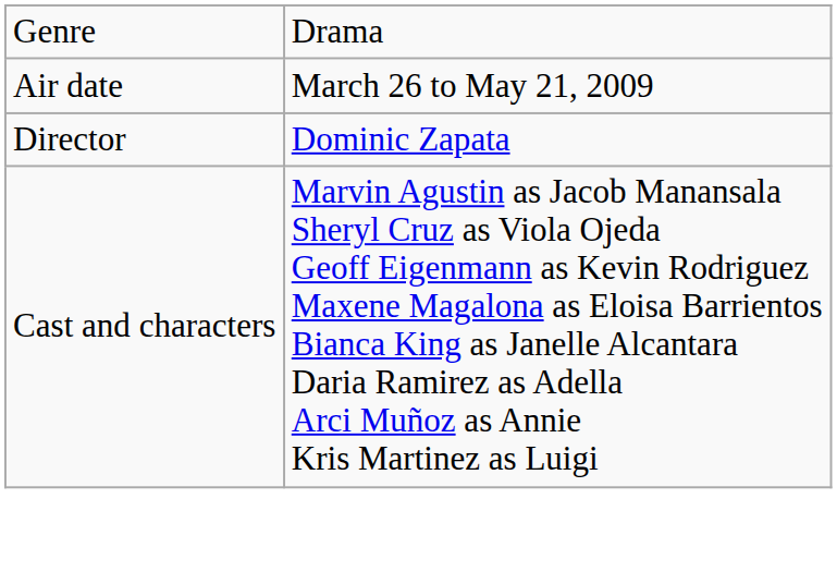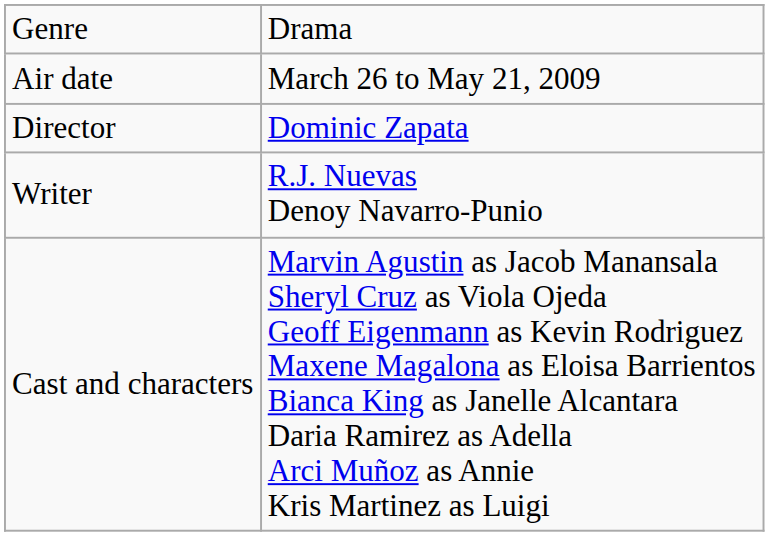 <table class="wikitable">
 <tr>
 <td>Genre</td>
 <td>Drama</td>
 </tr>
 <tr>
 <td>Air date</td>
 <td>March 26 to May 21, 2009</td>
 </tr>
 <tr>
 <td>Director</td>
 <td><a href='#'>Dominic Zapata</a></td>
 </tr>
 <tr>
+<td>Writer</td>
+<td><a href='#'>R.J. Nuevas</a><br>Denoy Navarro-Punio</td>
+</tr>
+<tr>
 <td>Cast and characters</td>
 <td><a href='#'>Marvin Agustin</a> as Jacob Manansala<br><a href='#'>Sheryl Cruz</a> as Viola Ojeda<br><a href='#'>Geoff Eigenmann</a> as Kevin Rodriguez<br><a href='#'>Maxene Magalona</a> as Eloisa Barrientos<br><a href='#'>Bianca King</a> as Janelle Alcantara<br>Daria Ramirez as Adella<br><a href='#'>Arci Muñoz</a> as Annie<br>Kris Martinez as Luigi</td>
 </tr>
 </table>
